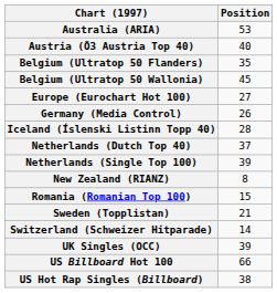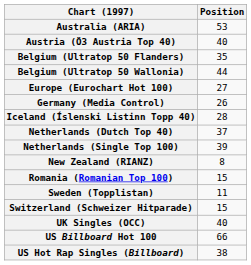 <table class="wikitable sortable plainrowheaders" style="text-align:center">
 <tr>
 <th>Chart (1997)</th>
 <th>Position</th>
 </tr>
 <tr>
 <th scope="row">Australia (ARIA)</th>
 <td>53</td>
 </tr>
 <tr>
 <th scope="row">Austria (Ö3 Austria Top 40)</th>
 <td>40</td>
 </tr>
 <tr>
 <th scope="row">Belgium (Ultratop 50 Flanders)</th>
 <td>35</td>
 </tr>
 <tr>
 <th scope="row">Belgium (Ultratop 50 Wallonia)</th>
-<td>45</td>
+<td>44</td>
 </tr>
 <tr>
 <th scope="row">Europe (Eurochart Hot 100)</th>
 <td>27</td>
 </tr>
 <tr>
 <th scope="row">Germany (Media Control)</th>
 <td>26</td>
 </tr>
 <tr>
 <th scope="row">Iceland (Íslenski Listinn Topp 40)</th>
 <td>28</td>
 </tr>
 <tr>
 <th scope="row">Netherlands (Dutch Top 40)</th>
 <td>37</td>
 </tr>
 <tr>
 <th scope="row">Netherlands (Single Top 100)</th>
 <td>39</td>
 </tr>
 <tr>
 <th scope="row">New Zealand (RIANZ)</th>
 <td>8</td>
 </tr>
 <tr>
 <th scope="row">Romania (<a href='#'>Romanian Top 100</a>)</th>
 <td>15</td>
 </tr>
 <tr>
 <th scope="row">Sweden (Topplistan)</th>
-<td>21</td>
+<td>11</td>
 </tr>
 <tr>
 <th scope="row">Switzerland (Schweizer Hitparade)</th>
-<td>14</td>
+<td>15</td>
 </tr>
 <tr>
 <th scope="row">UK Singles (OCC)</th>
-<td>39</td>
+<td>40</td>
 </tr>
 <tr>
 <th scope="row">US <em>Billboard</em> Hot 100</th>
 <td>66</td>
 </tr>
 <tr>
 <th scope="row">US Hot Rap Singles (<em>Billboard</em>)</th>
 <td>38</td>
 </tr>
 </table>
